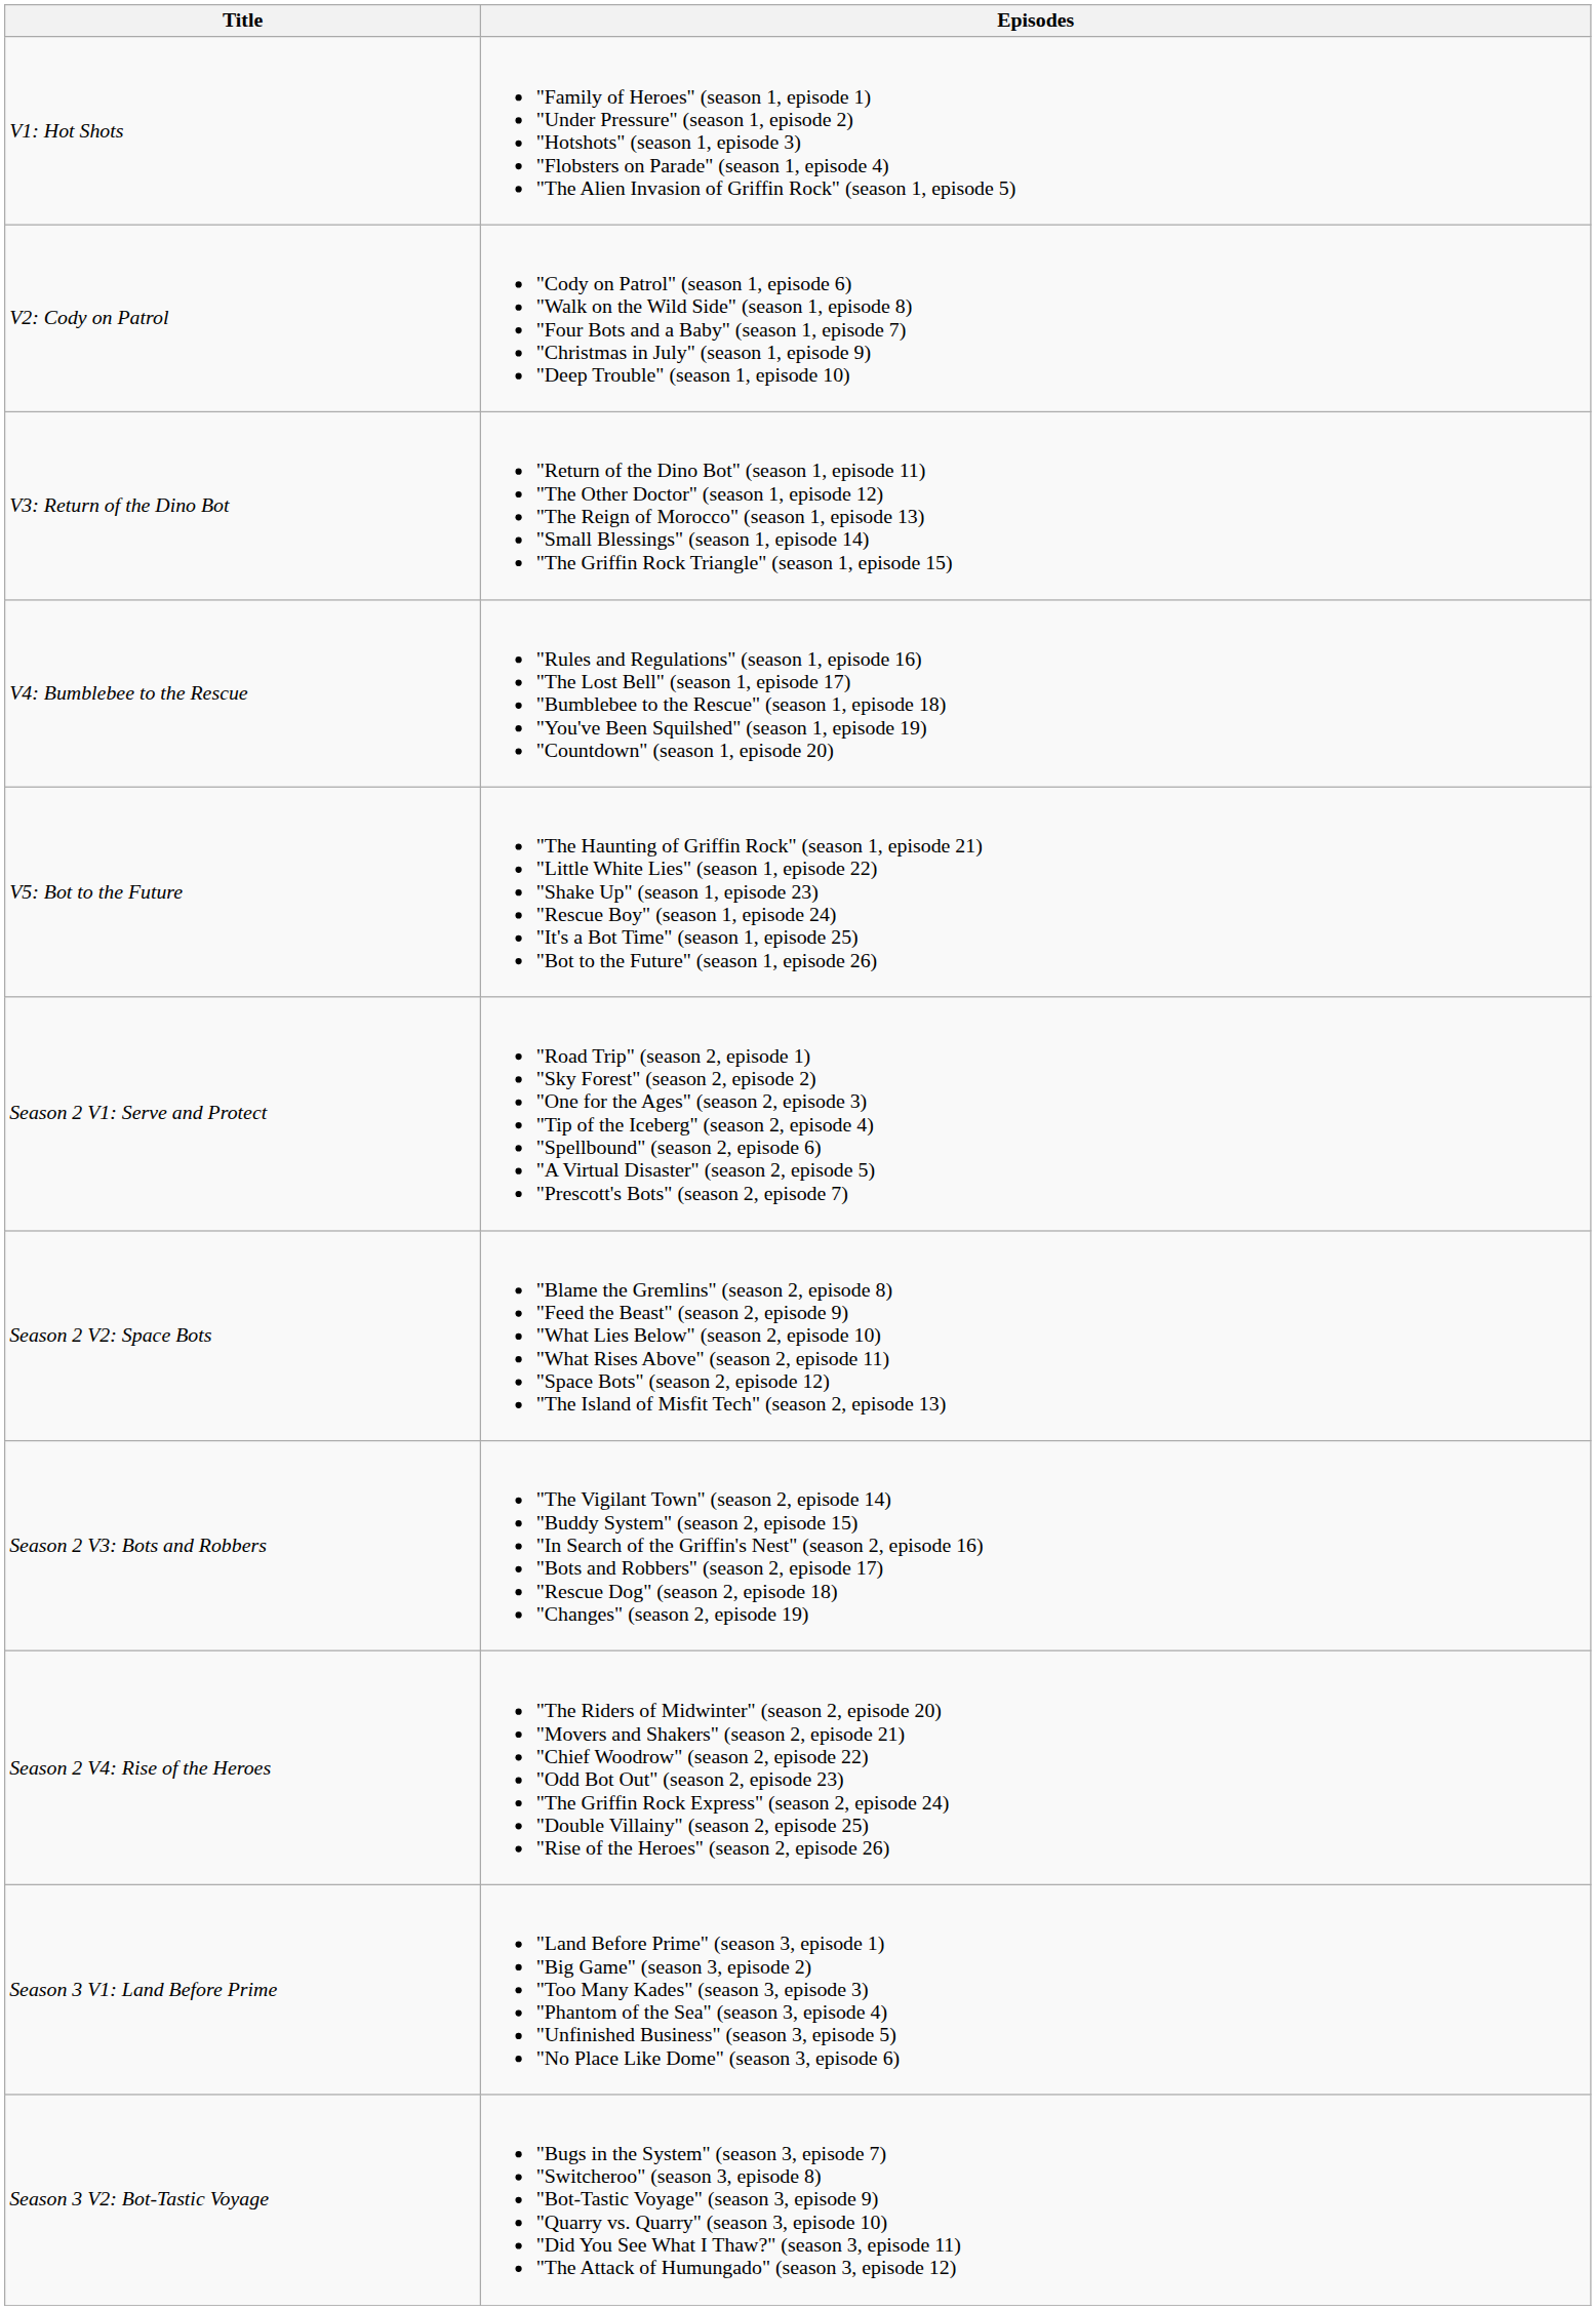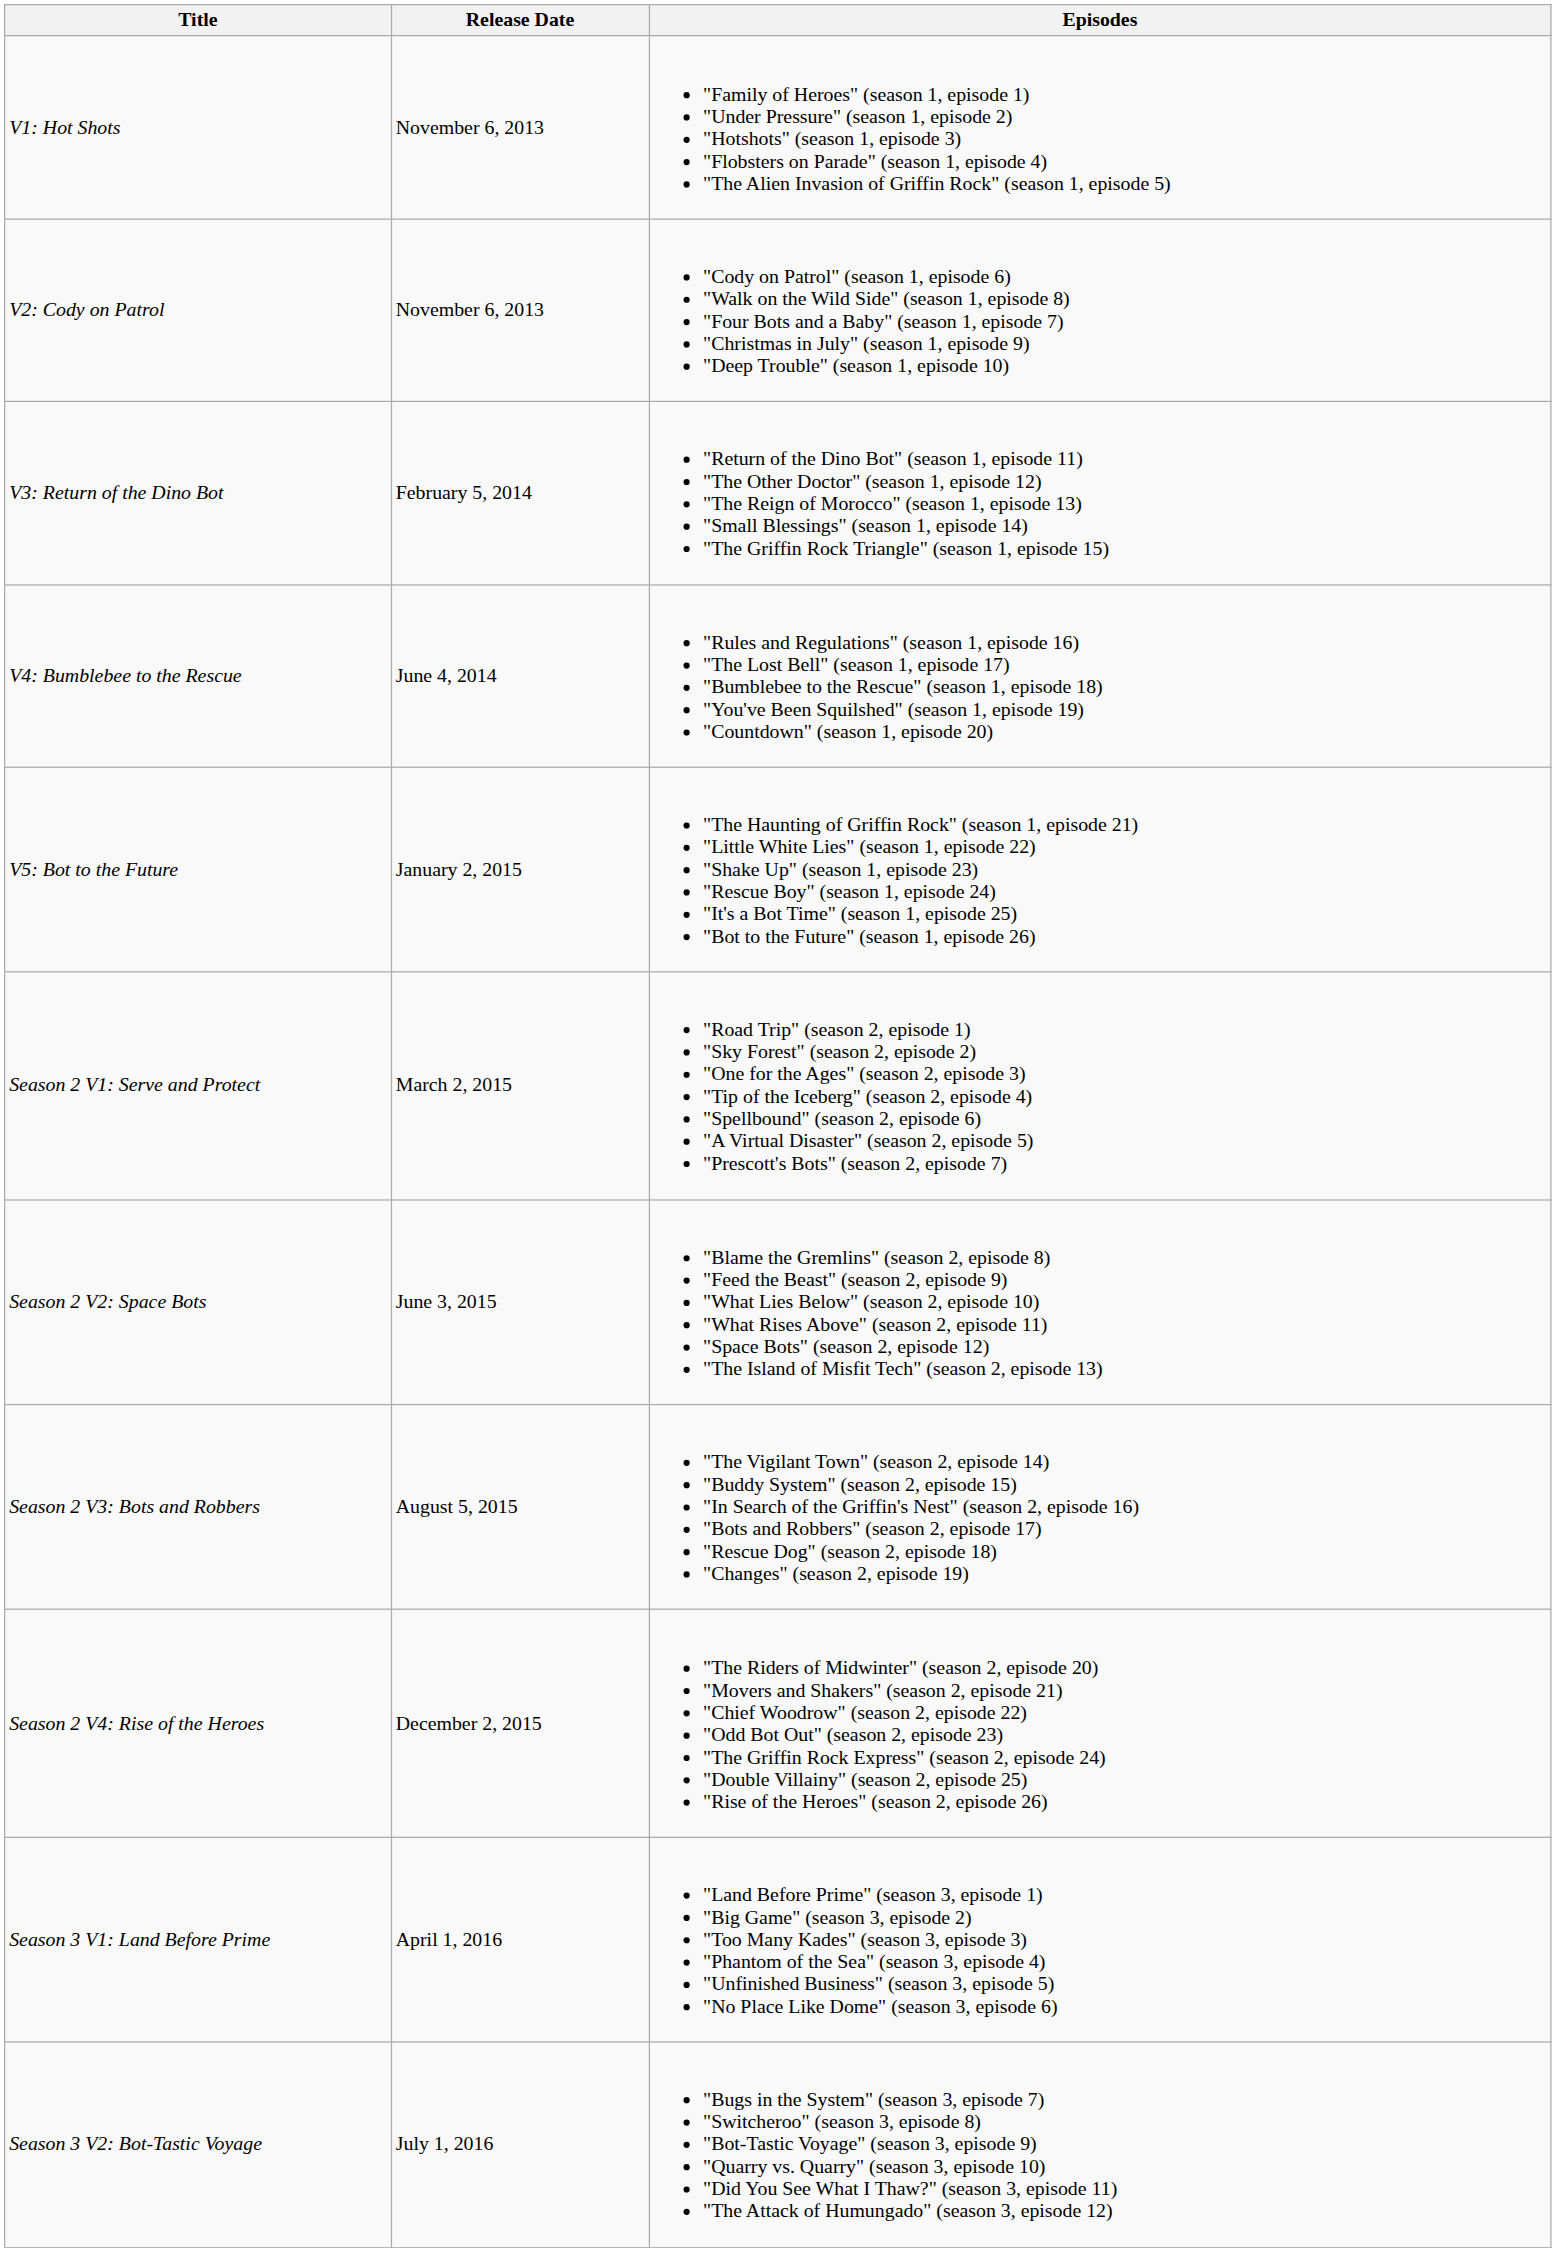 <table class="wikitable">
 <tr>
 <th style="width:15%;">Title</th>
+<th style="width:10%;">Release Date</th>
 <th style="width:35%;">Episodes</th>
 </tr>
 <tr>
 <td><em>V1: Hot Shots</em></td>
+<td>November 6, 2013</td>
 <td><br><ul><li>"Family of Heroes" (season 1, episode 1)</li><li>"Under Pressure" (season 1, episode 2)</li><li>"Hotshots" (season 1, episode 3)</li><li>"Flobsters on Parade" (season 1, episode 4)</li><li>"The Alien Invasion of Griffin Rock" (season 1, episode 5)</li></ul></td>
 </tr>
 <tr>
 <td><em>V2: Cody on Patrol</em></td>
+<td>November 6, 2013</td>
 <td><br><ul><li>"Cody on Patrol" (season 1, episode 6)</li><li>"Walk on the Wild Side" (season 1, episode 8)</li><li>"Four Bots and a Baby" (season 1, episode 7)</li><li>"Christmas in July" (season 1, episode 9)</li><li>"Deep Trouble" (season 1, episode 10)</li></ul></td>
 </tr>
 <tr>
 <td><em>V3: Return of the Dino Bot</em></td>
+<td>February 5, 2014</td>
 <td><br><ul><li>"Return of the Dino Bot" (season 1, episode 11)</li><li>"The Other Doctor" (season 1, episode 12)</li><li>"The Reign of Morocco" (season 1, episode 13)</li><li>"Small Blessings" (season 1, episode 14)</li><li>"The Griffin Rock Triangle" (season 1, episode 15)</li></ul></td>
 </tr>
 <tr>
 <td><em>V4: Bumblebee to the Rescue</em></td>
+<td>June 4, 2014</td>
 <td><br><ul><li>"Rules and Regulations" (season 1, episode 16)</li><li>"The Lost Bell"  (season 1, episode 17)</li><li>"Bumblebee to the Rescue" (season 1, episode 18)</li><li>"You've Been Squilshed" (season 1, episode 19)</li><li>"Countdown" (season 1, episode 20)</li></ul></td>
 </tr>
 <tr>
 <td><em>V5: Bot to the Future</em></td>
+<td>January 2, 2015</td>
 <td><br><ul><li>"The Haunting of Griffin Rock" (season 1, episode 21)</li><li>"Little White Lies" (season 1, episode 22)</li><li>"Shake Up" (season 1, episode 23)</li><li>"Rescue Boy" (season 1, episode 24)</li><li>"It's a Bot Time" (season 1, episode 25)</li><li>"Bot to the Future" (season 1, episode 26)</li></ul></td>
 </tr>
 <tr>
 <td><em>Season 2 V1: Serve and Protect</em></td>
+<td>March 2, 2015</td>
 <td><br><ul><li>"Road Trip" (season 2, episode 1)</li><li>"Sky Forest" (season 2, episode 2)</li><li>"One for the Ages" (season 2, episode 3)</li><li>"Tip of the Iceberg" (season 2, episode 4)</li><li>"Spellbound" (season 2, episode 6)</li><li>"A Virtual Disaster" (season 2, episode 5)</li><li>"Prescott's Bots" (season 2, episode 7)</li></ul></td>
 </tr>
 <tr>
 <td><em>Season 2 V2: Space Bots</em></td>
+<td>June 3, 2015</td>
 <td><br><ul><li>"Blame the Gremlins" (season 2, episode 8)</li><li>"Feed the Beast" (season 2, episode 9)</li><li>"What Lies Below" (season 2, episode 10)</li><li>"What Rises Above" (season 2, episode 11)</li><li>"Space Bots" (season 2, episode 12)</li><li>"The Island of Misfit Tech" (season 2, episode 13)</li></ul></td>
 </tr>
 <tr>
 <td><em>Season 2 V3: Bots and Robbers</em></td>
+<td>August 5, 2015</td>
 <td><br><ul><li>"The Vigilant Town"  (season 2, episode 14)</li><li>"Buddy System"  (season 2, episode 15)</li><li>"In Search of the Griffin's Nest" (season 2, episode 16)</li><li>"Bots and Robbers" (season 2, episode 17)</li><li>"Rescue Dog" (season 2, episode 18)</li><li>"Changes" (season 2, episode 19)</li></ul></td>
 </tr>
 <tr>
 <td><em>Season 2 V4: Rise of the Heroes</em></td>
+<td>December 2, 2015</td>
 <td><br><ul><li>"The Riders of Midwinter" (season 2, episode 20)</li><li>"Movers and Shakers" (season 2, episode 21)</li><li>"Chief Woodrow" (season 2, episode 22)</li><li>"Odd Bot Out" (season 2, episode 23)</li><li>"The Griffin Rock Express" (season 2, episode 24)</li><li>"Double Villainy" (season 2, episode 25)</li><li>"Rise of the Heroes" (season 2, episode 26)</li></ul></td>
 </tr>
 <tr>
 <td><em>Season 3 V1: Land Before Prime</em></td>
+<td>April 1, 2016</td>
 <td><br><ul><li>"Land Before Prime" (season 3, episode 1)</li><li>"Big Game" (season 3, episode 2)</li><li>"Too Many Kades" (season 3, episode 3)</li><li>"Phantom of the Sea" (season 3, episode 4)</li><li>"Unfinished Business" (season 3, episode 5)</li><li>"No Place Like Dome" (season 3, episode 6)</li></ul></td>
 </tr>
 <tr>
 <td><em>Season 3 V2: Bot-Tastic Voyage</em></td>
+<td>July 1, 2016</td>
 <td><br><ul><li>"Bugs in the System" (season 3, episode 7)</li><li>"Switcheroo" (season 3, episode 8)</li><li>"Bot-Tastic Voyage" (season 3, episode 9)</li><li>"Quarry vs. Quarry" (season 3, episode 10)</li><li>"Did You See What I Thaw?" (season 3, episode 11)</li><li>"The Attack of Humungado" (season 3, episode 12)</li></ul></td>
 </tr>
 </table>
